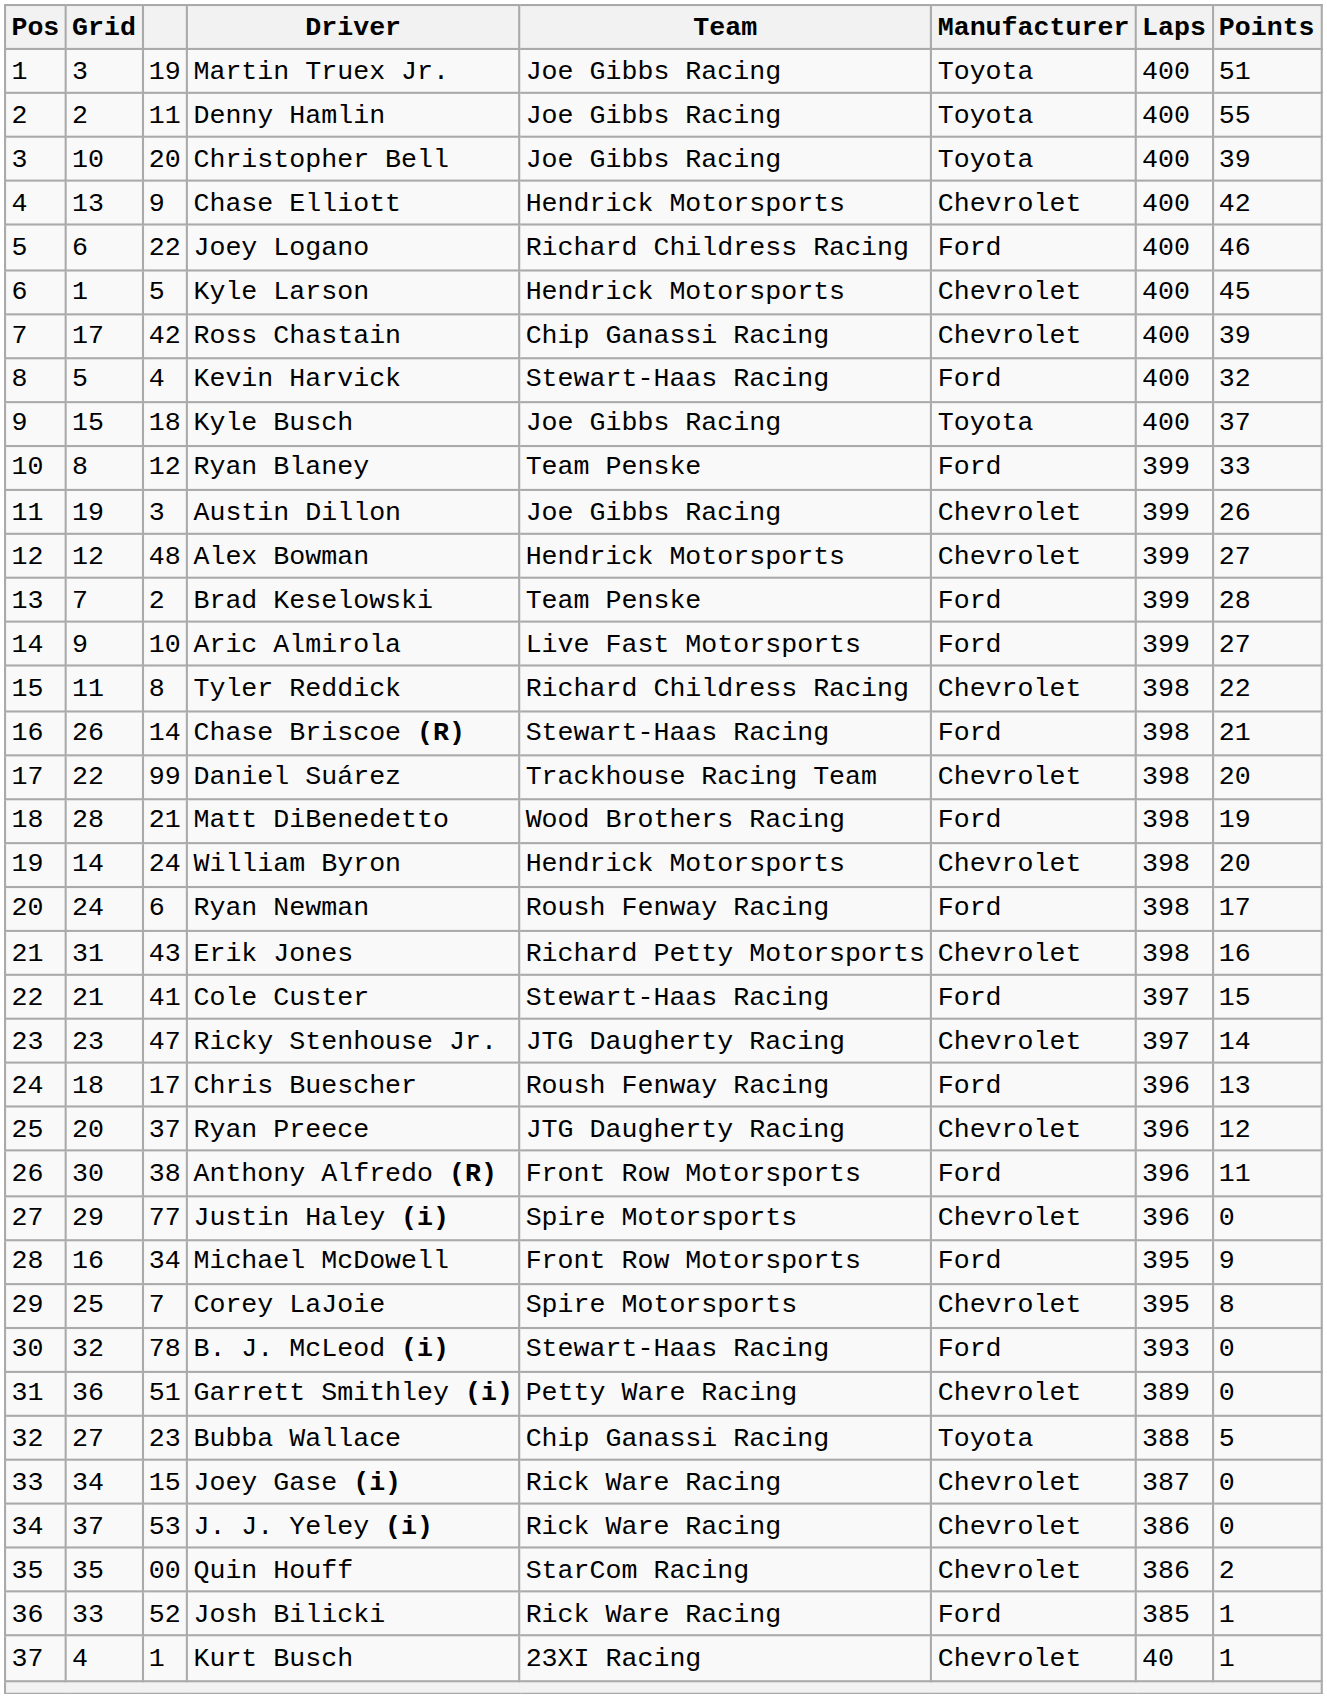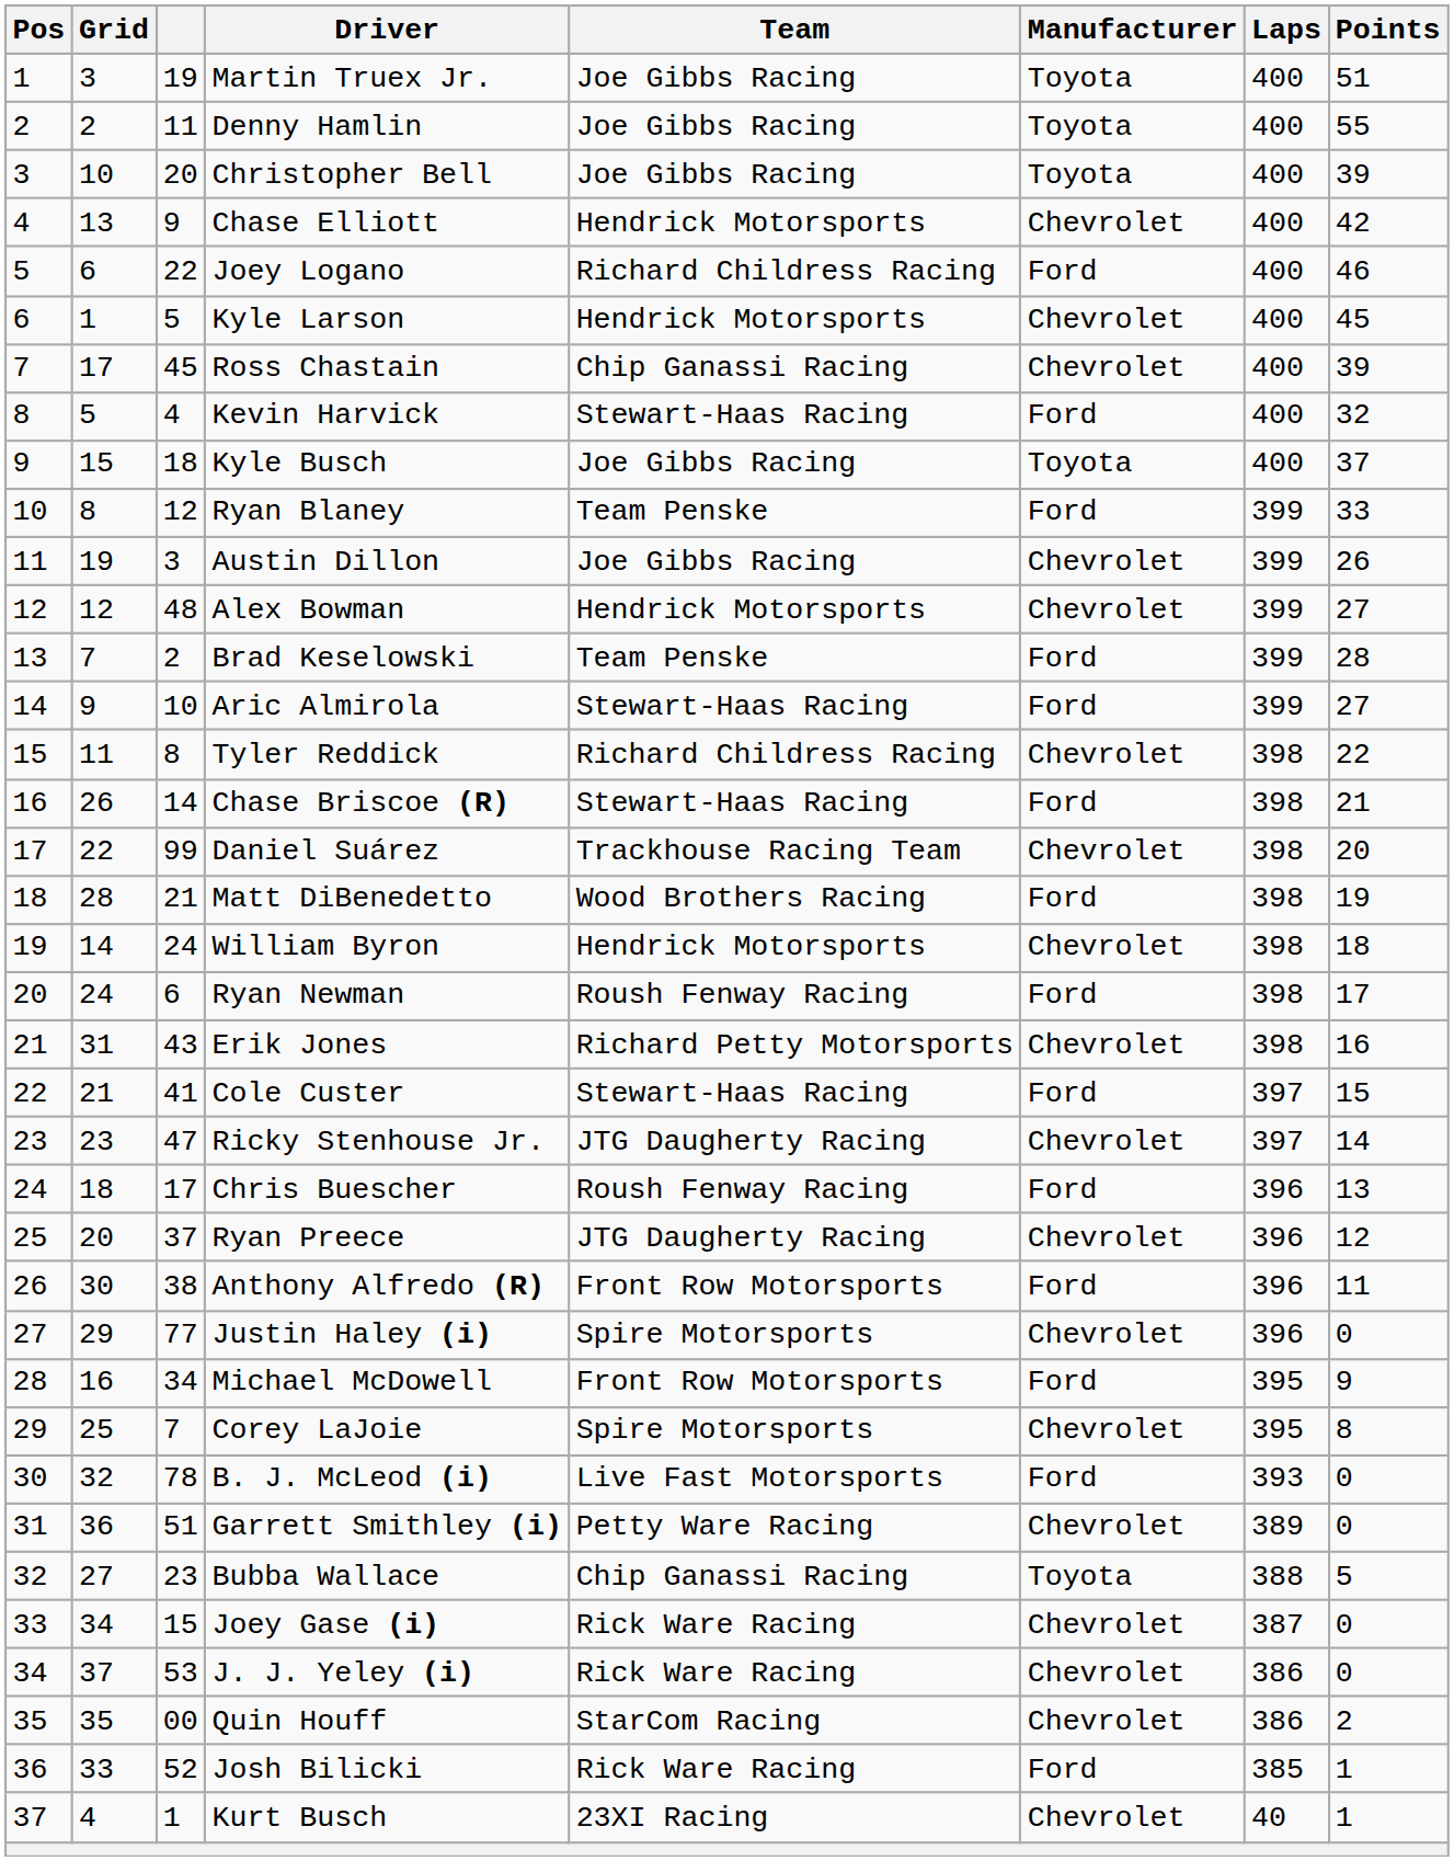 <table class="wikitable" style="font-size:98%">
 <tr>
 <th>Pos</th>
 <th>Grid</th>
 <th></th>
 <th>Driver</th>
 <th>Team</th>
 <th>Manufacturer</th>
 <th>Laps</th>
 <th>Points</th>
 </tr>
 <tr>
 <td>1</td>
 <td>3</td>
 <td>19</td>
 <td>Martin Truex Jr.</td>
 <td>Joe Gibbs Racing</td>
 <td>Toyota</td>
 <td>400</td>
 <td>51</td>
 </tr>
 <tr>
 <td>2</td>
 <td>2</td>
 <td>11</td>
 <td>Denny Hamlin</td>
 <td>Joe Gibbs Racing</td>
 <td>Toyota</td>
 <td>400</td>
 <td>55</td>
 </tr>
 <tr>
 <td>3</td>
 <td>10</td>
 <td>20</td>
 <td>Christopher Bell</td>
 <td>Joe Gibbs Racing</td>
 <td>Toyota</td>
 <td>400</td>
 <td>39</td>
 </tr>
 <tr>
 <td>4</td>
 <td>13</td>
 <td>9</td>
 <td>Chase Elliott</td>
 <td>Hendrick Motorsports</td>
 <td>Chevrolet</td>
 <td>400</td>
 <td>42</td>
 </tr>
 <tr>
 <td>5</td>
 <td>6</td>
 <td>22</td>
 <td>Joey Logano</td>
 <td>Richard Childress Racing</td>
 <td>Ford</td>
 <td>400</td>
 <td>46</td>
 </tr>
 <tr>
 <td>6</td>
 <td>1</td>
 <td>5</td>
 <td>Kyle Larson</td>
 <td>Hendrick Motorsports</td>
 <td>Chevrolet</td>
 <td>400</td>
 <td>45</td>
 </tr>
 <tr>
 <td>7</td>
 <td>17</td>
-<td>42</td>
+<td>45</td>
 <td>Ross Chastain</td>
 <td>Chip Ganassi Racing</td>
 <td>Chevrolet</td>
 <td>400</td>
 <td>39</td>
 </tr>
 <tr>
 <td>8</td>
 <td>5</td>
 <td>4</td>
 <td>Kevin Harvick</td>
 <td>Stewart-Haas Racing</td>
 <td>Ford</td>
 <td>400</td>
 <td>32</td>
 </tr>
 <tr>
 <td>9</td>
 <td>15</td>
 <td>18</td>
 <td>Kyle Busch</td>
 <td>Joe Gibbs Racing</td>
 <td>Toyota</td>
 <td>400</td>
 <td>37</td>
 </tr>
 <tr>
 <td>10</td>
 <td>8</td>
 <td>12</td>
 <td>Ryan Blaney</td>
 <td>Team Penske</td>
 <td>Ford</td>
 <td>399</td>
 <td>33</td>
 </tr>
 <tr>
 <td>11</td>
 <td>19</td>
 <td>3</td>
 <td>Austin Dillon</td>
 <td>Joe Gibbs Racing</td>
 <td>Chevrolet</td>
 <td>399</td>
 <td>26</td>
 </tr>
 <tr>
 <td>12</td>
 <td>12</td>
 <td>48</td>
 <td>Alex Bowman</td>
 <td>Hendrick Motorsports</td>
 <td>Chevrolet</td>
 <td>399</td>
 <td>27</td>
 </tr>
 <tr>
 <td>13</td>
 <td>7</td>
 <td>2</td>
 <td>Brad Keselowski</td>
 <td>Team Penske</td>
 <td>Ford</td>
 <td>399</td>
 <td>28</td>
 </tr>
 <tr>
 <td>14</td>
 <td>9</td>
 <td>10</td>
 <td>Aric Almirola</td>
-<td>Live Fast Motorsports</td>
+<td>Stewart-Haas Racing</td>
 <td>Ford</td>
 <td>399</td>
 <td>27</td>
 </tr>
 <tr>
 <td>15</td>
 <td>11</td>
 <td>8</td>
 <td>Tyler Reddick</td>
 <td>Richard Childress Racing</td>
 <td>Chevrolet</td>
 <td>398</td>
 <td>22</td>
 </tr>
 <tr>
 <td>16</td>
 <td>26</td>
 <td>14</td>
 <td>Chase Briscoe <strong>(R)</strong></td>
 <td>Stewart-Haas Racing</td>
 <td>Ford</td>
 <td>398</td>
 <td>21</td>
 </tr>
 <tr>
 <td>17</td>
 <td>22</td>
 <td>99</td>
 <td>Daniel Suárez</td>
 <td>Trackhouse Racing Team</td>
 <td>Chevrolet</td>
 <td>398</td>
 <td>20</td>
 </tr>
 <tr>
 <td>18</td>
 <td>28</td>
 <td>21</td>
 <td>Matt DiBenedetto</td>
 <td>Wood Brothers Racing</td>
 <td>Ford</td>
 <td>398</td>
 <td>19</td>
 </tr>
 <tr>
 <td>19</td>
 <td>14</td>
 <td>24</td>
 <td>William Byron</td>
 <td>Hendrick Motorsports</td>
 <td>Chevrolet</td>
 <td>398</td>
-<td>20</td>
+<td>18</td>
 </tr>
 <tr>
 <td>20</td>
 <td>24</td>
 <td>6</td>
 <td>Ryan Newman</td>
 <td>Roush Fenway Racing</td>
 <td>Ford</td>
 <td>398</td>
 <td>17</td>
 </tr>
 <tr>
 <td>21</td>
 <td>31</td>
 <td>43</td>
 <td>Erik Jones</td>
 <td>Richard Petty Motorsports</td>
 <td>Chevrolet</td>
 <td>398</td>
 <td>16</td>
 </tr>
 <tr>
 <td>22</td>
 <td>21</td>
 <td>41</td>
 <td>Cole Custer</td>
 <td>Stewart-Haas Racing</td>
 <td>Ford</td>
 <td>397</td>
 <td>15</td>
 </tr>
 <tr>
 <td>23</td>
 <td>23</td>
 <td>47</td>
 <td>Ricky Stenhouse Jr.</td>
 <td>JTG Daugherty Racing</td>
 <td>Chevrolet</td>
 <td>397</td>
 <td>14</td>
 </tr>
 <tr>
 <td>24</td>
 <td>18</td>
 <td>17</td>
 <td>Chris Buescher</td>
 <td>Roush Fenway Racing</td>
 <td>Ford</td>
 <td>396</td>
 <td>13</td>
 </tr>
 <tr>
 <td>25</td>
 <td>20</td>
 <td>37</td>
 <td>Ryan Preece</td>
 <td>JTG Daugherty Racing</td>
 <td>Chevrolet</td>
 <td>396</td>
 <td>12</td>
 </tr>
 <tr>
 <td>26</td>
 <td>30</td>
 <td>38</td>
 <td>Anthony Alfredo <strong>(R)</strong></td>
 <td>Front Row Motorsports</td>
 <td>Ford</td>
 <td>396</td>
 <td>11</td>
 </tr>
 <tr>
 <td>27</td>
 <td>29</td>
 <td>77</td>
 <td>Justin Haley <strong>(i)</strong></td>
 <td>Spire Motorsports</td>
 <td>Chevrolet</td>
 <td>396</td>
 <td>0</td>
 </tr>
 <tr>
 <td>28</td>
 <td>16</td>
 <td>34</td>
 <td>Michael McDowell</td>
 <td>Front Row Motorsports</td>
 <td>Ford</td>
 <td>395</td>
 <td>9</td>
 </tr>
 <tr>
 <td>29</td>
 <td>25</td>
 <td>7</td>
 <td>Corey LaJoie</td>
 <td>Spire Motorsports</td>
 <td>Chevrolet</td>
 <td>395</td>
 <td>8</td>
 </tr>
 <tr>
 <td>30</td>
 <td>32</td>
 <td>78</td>
 <td>B. J. McLeod <strong>(i)</strong></td>
-<td>Stewart-Haas Racing</td>
+<td>Live Fast Motorsports</td>
 <td>Ford</td>
 <td>393</td>
 <td>0</td>
 </tr>
 <tr>
 <td>31</td>
 <td>36</td>
 <td>51</td>
 <td>Garrett Smithley <strong>(i)</strong></td>
 <td>Petty Ware Racing</td>
 <td>Chevrolet</td>
 <td>389</td>
 <td>0</td>
 </tr>
 <tr>
 <td>32</td>
 <td>27</td>
 <td>23</td>
 <td>Bubba Wallace</td>
 <td>Chip Ganassi Racing</td>
 <td>Toyota</td>
 <td>388</td>
 <td>5</td>
 </tr>
 <tr>
 <td>33</td>
 <td>34</td>
 <td>15</td>
 <td>Joey Gase <strong>(i)</strong></td>
 <td>Rick Ware Racing</td>
 <td>Chevrolet</td>
 <td>387</td>
 <td>0</td>
 </tr>
 <tr>
 <td>34</td>
 <td>37</td>
 <td>53</td>
 <td>J. J. Yeley <strong>(i)</strong></td>
 <td>Rick Ware Racing</td>
 <td>Chevrolet</td>
 <td>386</td>
 <td>0</td>
 </tr>
 <tr>
 <td>35</td>
 <td>35</td>
 <td>00</td>
 <td>Quin Houff</td>
 <td>StarCom Racing</td>
 <td>Chevrolet</td>
 <td>386</td>
 <td>2</td>
 </tr>
 <tr>
 <td>36</td>
 <td>33</td>
 <td>52</td>
 <td>Josh Bilicki</td>
 <td>Rick Ware Racing</td>
 <td>Ford</td>
 <td>385</td>
 <td>1</td>
 </tr>
 <tr>
 <td>37</td>
 <td>4</td>
 <td>1</td>
 <td>Kurt Busch</td>
 <td>23XI Racing</td>
 <td>Chevrolet</td>
 <td>40</td>
 <td>1</td>
 </tr>
 <tr>
 <th colspan="8"></th>
 </tr>
 </table>
